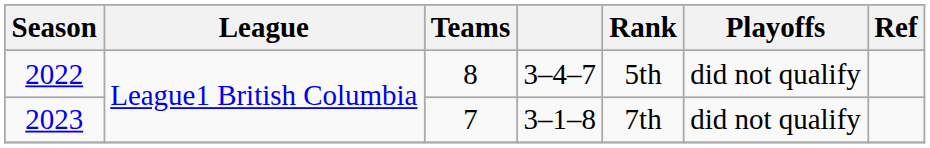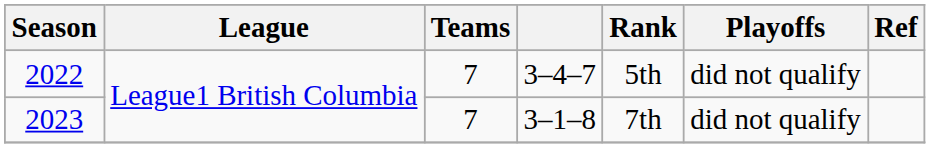 <table class="wikitable" style="text-align: center;">
 <tr>
 <th>Season</th>
 <th>League</th>
 <th>Teams</th>
 <th></th>
 <th>Rank</th>
 <th>Playoffs</th>
 <th>Ref</th>
 </tr>
 <tr>
 <td><a href='#'>2022</a></td>
 <td rowspan=2><a href='#'>League1 British Columbia</a></td>
-<td>8</td>
+<td>7</td>
 <td>3–4–7</td>
 <td>5th</td>
 <td>did not qualify</td>
 <td></td>
 </tr>
 <tr>
 <td><a href='#'>2023</a></td>
 <td>7</td>
 <td>3–1–8</td>
 <td>7th</td>
 <td>did not qualify</td>
 <td></td>
 </tr>
 <tr>
 </tr>
 </table>
